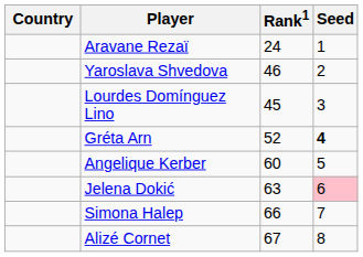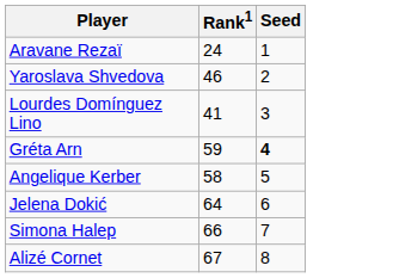 <table class="sortable wikitable">
 <tr>
-<th width="70">Country</th>
 <th width="175">Player</th>
 <th>Rank<sup>1</sup></th>
 <th>Seed</th>
 </tr>
 <tr>
-<td></td>
 <td><a href='#'>Aravane Rezaï</a></td>
 <td>24</td>
 <td>1</td>
 </tr>
 <tr>
-<td></td>
 <td><a href='#'>Yaroslava Shvedova</a></td>
 <td>46</td>
 <td>2</td>
 </tr>
 <tr>
-<td></td>
 <td><a href='#'>Lourdes Domínguez Lino</a></td>
-<td>45</td>
+<td>41</td>
 <td>3</td>
 </tr>
 <tr>
-<td></td>
 <td><a href='#'>Gréta Arn</a></td>
-<td>52</td>
+<td>59</td>
 <td><strong>4</strong></td>
 </tr>
 <tr>
-<td></td>
 <td><a href='#'>Angelique Kerber</a></td>
-<td>60</td>
+<td>58</td>
 <td>5</td>
 </tr>
 <tr>
-<td></td>
 <td><a href='#'>Jelena Dokić</a></td>
-<td>63</td>
-<td style="background: pink;">6</td>
+<td>64</td>
+<td>6</td>
 </tr>
 <tr>
-<td></td>
 <td><a href='#'>Simona Halep</a></td>
 <td>66</td>
 <td>7</td>
 </tr>
 <tr>
-<td></td>
 <td><a href='#'>Alizé Cornet</a></td>
 <td>67</td>
 <td>8</td>
 </tr>
 </table>
